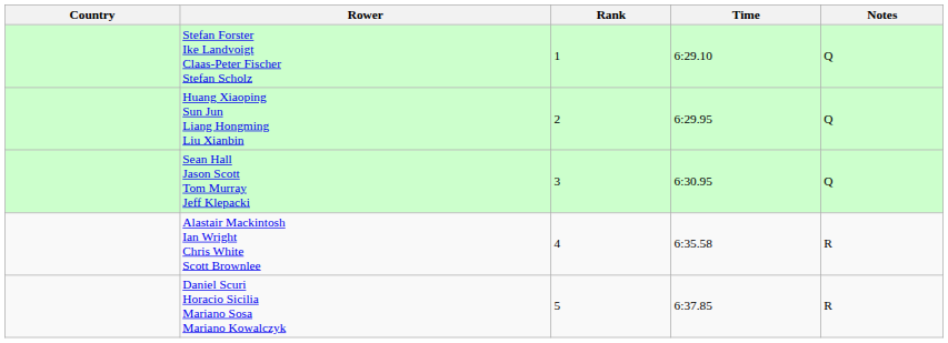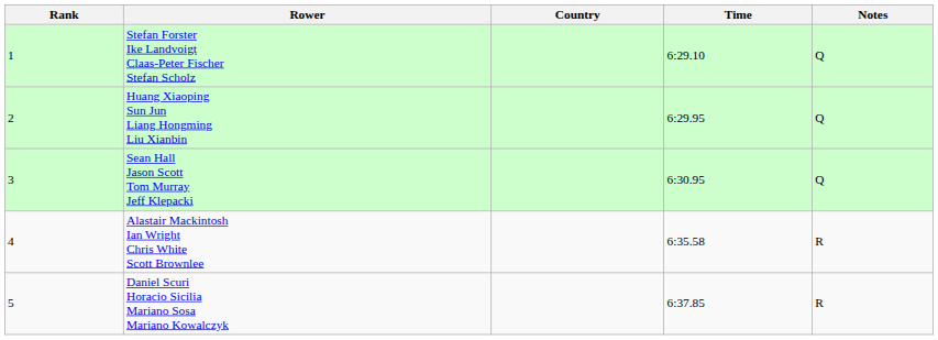 <table class="wikitable sortable" width=60%>
 <tr>
+<th>Rank</th>
+<th>Rower</th>
 <th>Country</th>
-<th>Rower</th>
-<th>Rank</th>
 <th>Time</th>
 <th>Notes</th>
 </tr>
 <tr bgcolor=ccffcc>
+<td>1</td>
+<td><a href='#'>Stefan Forster</a><br><a href='#'>Ike Landvoigt</a><br><a href='#'>Claas-Peter Fischer</a><br><a href='#'>Stefan Scholz</a></td>
 <td></td>
-<td><a href='#'>Stefan Forster</a><br><a href='#'>Ike Landvoigt</a><br><a href='#'>Claas-Peter Fischer</a><br><a href='#'>Stefan Scholz</a></td>
-<td>1</td>
 <td>6:29.10</td>
 <td>Q</td>
 </tr>
 <tr bgcolor=ccffcc>
+<td>2</td>
+<td><a href='#'>Huang Xiaoping</a><br><a href='#'>Sun Jun</a><br><a href='#'>Liang Hongming</a><br><a href='#'>Liu Xianbin</a></td>
 <td></td>
-<td><a href='#'>Huang Xiaoping</a><br><a href='#'>Sun Jun</a><br><a href='#'>Liang Hongming</a><br><a href='#'>Liu Xianbin</a></td>
-<td>2</td>
 <td>6:29.95</td>
 <td>Q</td>
 </tr>
 <tr bgcolor=ccffcc>
+<td>3</td>
+<td><a href='#'>Sean Hall</a><br><a href='#'>Jason Scott</a><br><a href='#'>Tom Murray</a><br><a href='#'>Jeff Klepacki</a></td>
 <td></td>
-<td><a href='#'>Sean Hall</a><br><a href='#'>Jason Scott</a><br><a href='#'>Tom Murray</a><br><a href='#'>Jeff Klepacki</a></td>
-<td>3</td>
 <td>6:30.95</td>
 <td>Q</td>
 </tr>
 <tr>
+<td>4</td>
+<td><a href='#'>Alastair Mackintosh</a><br><a href='#'>Ian Wright</a><br><a href='#'>Chris White</a><br><a href='#'>Scott Brownlee</a></td>
 <td></td>
-<td><a href='#'>Alastair Mackintosh</a><br><a href='#'>Ian Wright</a><br><a href='#'>Chris White</a><br><a href='#'>Scott Brownlee</a></td>
-<td>4</td>
 <td>6:35.58</td>
 <td>R</td>
 </tr>
 <tr>
+<td>5</td>
+<td><a href='#'>Daniel Scuri</a><br><a href='#'>Horacio Sicilia</a><br><a href='#'>Mariano Sosa</a><br><a href='#'>Mariano Kowalczyk</a></td>
 <td></td>
-<td><a href='#'>Daniel Scuri</a><br><a href='#'>Horacio Sicilia</a><br><a href='#'>Mariano Sosa</a><br><a href='#'>Mariano Kowalczyk</a></td>
-<td>5</td>
 <td>6:37.85</td>
 <td>R</td>
 </tr>
 </table>
